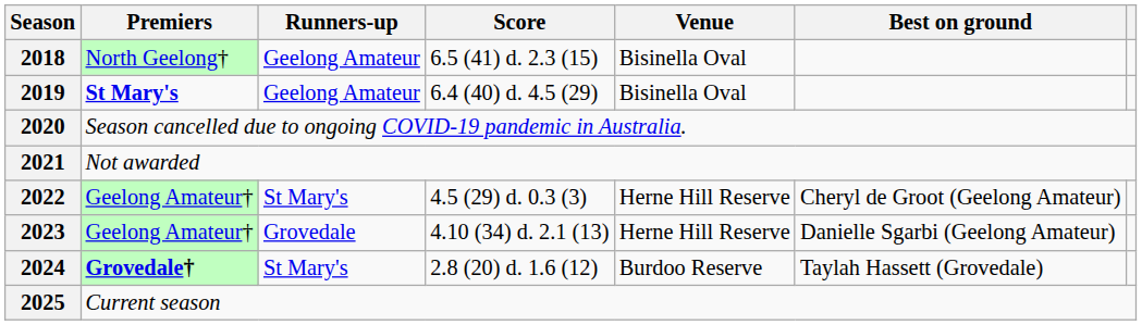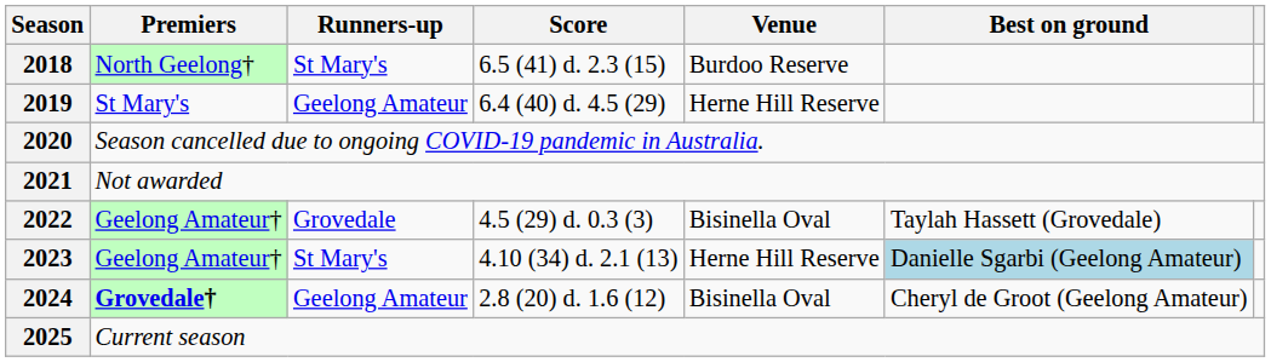 <table class="wikitable sortable">
 <tr>
 <th>Season</th>
 <th>Premiers</th>
 <th>Runners-up</th>
 <th>Score</th>
 <th>Venue</th>
 <th>Best on ground</th>
 <th></th>
 </tr>
 <tr>
 <th>2018</th>
 <td style="background:#C0FFC0;"><a href='#'>North Geelong</a>†</td>
-<td><a href='#'>Geelong Amateur</a></td>
+<td><a href='#'>St Mary's</a></td>
 <td>6.5 (41) d. 2.3 (15)</td>
-<td>Bisinella Oval</td>
+<td>Burdoo Reserve</td>
 <td></td>
 <td></td>
 </tr>
 <tr>
 <th>2019</th>
-<td><strong><a href='#'>St Mary's</a></strong></td>
+<td><a href='#'>St Mary's</a></td>
 <td><a href='#'>Geelong Amateur</a></td>
 <td>6.4 (40) d. 4.5 (29)</td>
-<td>Bisinella Oval</td>
+<td>Herne Hill Reserve</td>
 <td></td>
 <td></td>
 </tr>
 <tr>
 <th>2020</th>
 <td colspan=6><em>Season cancelled due to ongoing <a href='#'>COVID-19 pandemic in Australia</a>.</em></td>
 </tr>
 <tr>
 <th>2021</th>
 <td colspan=6><em>Not awarded</em></td>
 </tr>
 <tr>
 <th>2022</th>
 <td style="background:#C0FFC0;"><a href='#'>Geelong Amateur</a>†</td>
-<td><a href='#'>St Mary's</a></td>
+<td><a href='#'>Grovedale</a></td>
 <td>4.5 (29) d. 0.3 (3)</td>
-<td>Herne Hill Reserve</td>
-<td>Cheryl de Groot (Geelong Amateur)</td>
+<td>Bisinella Oval</td>
+<td>Taylah Hassett (Grovedale)</td>
 <td></td>
 </tr>
 <tr>
 <th>2023</th>
 <td style="background:#C0FFC0;"><a href='#'>Geelong Amateur</a>†</td>
-<td><a href='#'>Grovedale</a></td>
+<td><a href='#'>St Mary's</a></td>
 <td>4.10 (34) d. 2.1 (13)</td>
 <td>Herne Hill Reserve</td>
-<td>Danielle Sgarbi (Geelong Amateur)</td>
+<td style="background: lightblue;">Danielle Sgarbi (Geelong Amateur)</td>
 <td></td>
 </tr>
 <tr>
 <th>2024</th>
 <td style="background:#C0FFC0;"><strong><a href='#'>Grovedale</a>†</strong></td>
-<td><a href='#'>St Mary's</a></td>
+<td><a href='#'>Geelong Amateur</a></td>
 <td>2.8 (20) d. 1.6 (12)</td>
-<td>Burdoo Reserve</td>
-<td>Taylah Hassett (Grovedale)</td>
+<td>Bisinella Oval</td>
+<td>Cheryl de Groot (Geelong Amateur)</td>
 <td></td>
 </tr>
 <tr>
 <th>2025</th>
 <td colspan=6><em>Current season</em></td>
 </tr>
 </table>
